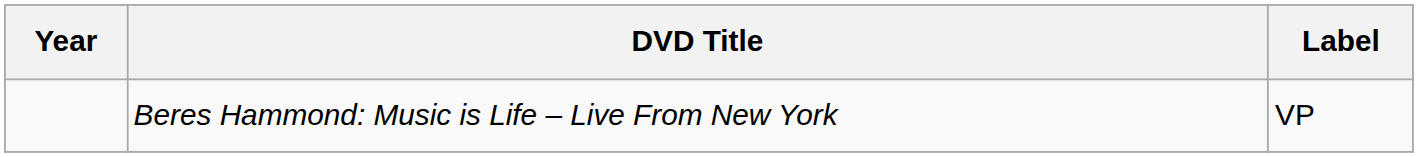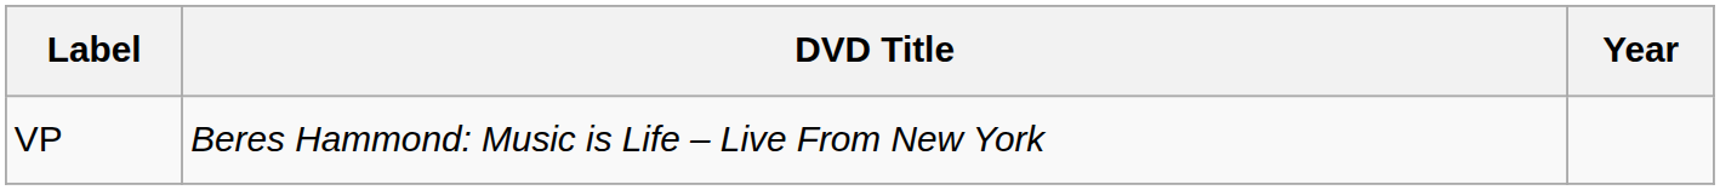 <table class="wikitable" style="width: 60%; height: 5em;">
 <tr>
+<th>Label</th>
+<th>DVD Title</th>
 <th>Year</th>
-<th>DVD Title</th>
-<th>Label</th>
 </tr>
 <tr>
+<td>VP</td>
+<td><em>Beres Hammond: Music is Life – Live From New York</em> </td>
 <td></td>
-<td><em>Beres Hammond: Music is Life – Live From New York</em> </td>
-<td>VP</td>
 </tr>
 </table>
